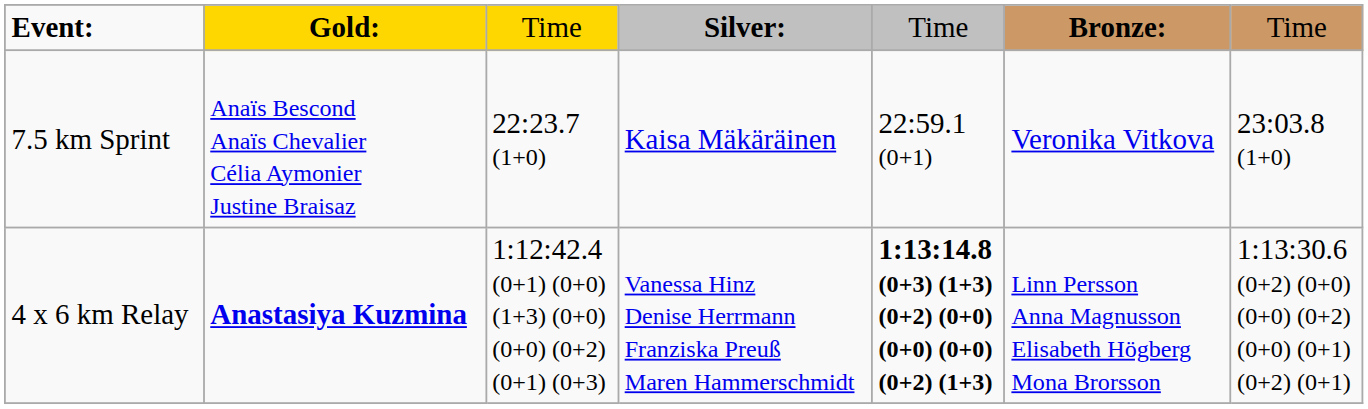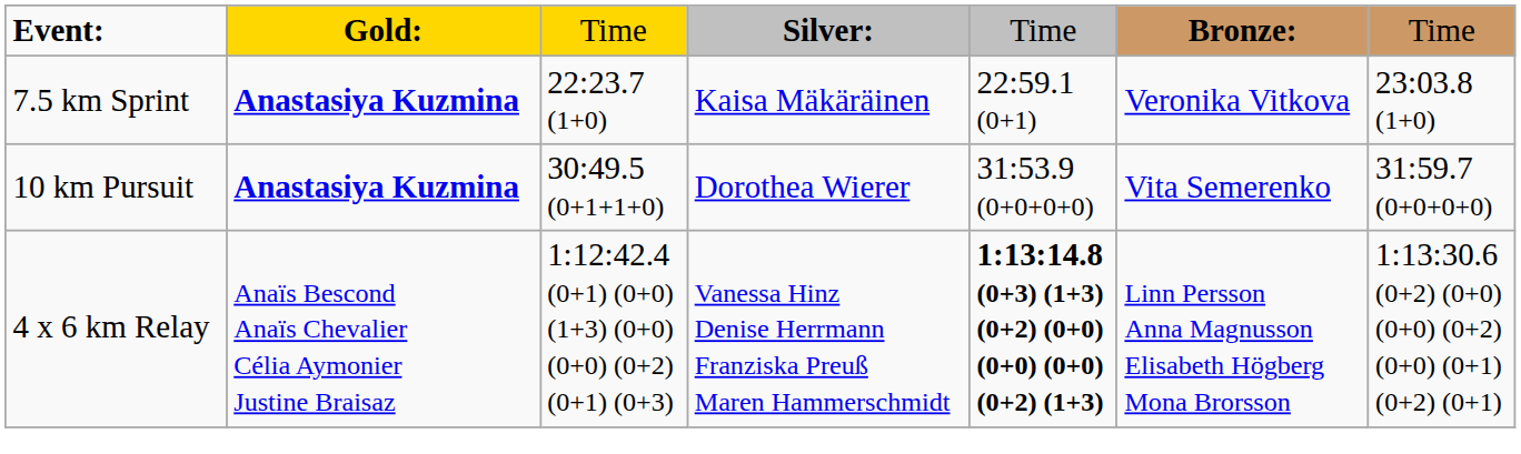 <table class="wikitable" width=85%>
 <tr>
 <td><strong>Event:</strong></td>
 <td style="text-align:center;background-color:gold;"><strong>Gold:</strong></td>
 <td style="text-align:center;background-color:gold;">Time</td>
 <td style="text-align:center;background-color:silver;"><strong>Silver:</strong></td>
 <td style="text-align:center;background-color:silver;">Time</td>
 <td style="text-align:center;background-color:#CC9966;"><strong>Bronze:</strong></td>
 <td style="text-align:center;background-color:#CC9966;">Time</td>
 </tr>
 <tr>
 <td>7.5 km Sprint<br></td>
-<td><strong></strong><br><small><a href='#'>Anaïs Bescond</a><br><a href='#'>Anaïs Chevalier</a><br><a href='#'>Célia Aymonier</a><br><a href='#'>Justine Braisaz</a></small></td>
+<td><strong><a href='#'>Anastasiya Kuzmina</a></strong><br><small></small></td>
 <td>22:23.7<br><small>(1+0)</small></td>
 <td><a href='#'>Kaisa Mäkäräinen</a><br><small></small></td>
 <td>22:59.1<br><small>(0+1)</small></td>
 <td><a href='#'>Veronika Vitkova</a><br><small></small></td>
 <td>23:03.8<br><small>(1+0)</small></td>
 </tr>
 <tr>
+<td>10 km Pursuit<br></td>
+<td><strong><a href='#'>Anastasiya Kuzmina</a></strong><br><small></small></td>
+<td>30:49.5<br><small>(0+1+1+0)</small></td>
+<td><a href='#'>Dorothea Wierer</a><br><small></small></td>
+<td>31:53.9<br><small>(0+0+0+0)</small></td>
+<td><a href='#'>Vita Semerenko</a><br><small></small></td>
+<td>31:59.7<br><small>(0+0+0+0)</small></td>
+</tr>
+<tr>
 <td>4 x 6 km Relay<br></td>
-<td><strong><a href='#'>Anastasiya Kuzmina</a></strong><br><small></small></td>
+<td><strong></strong><br><small><a href='#'>Anaïs Bescond</a><br><a href='#'>Anaïs Chevalier</a><br><a href='#'>Célia Aymonier</a><br><a href='#'>Justine Braisaz</a></small></td>
 <td>1:12:42.4 <br><small>(0+1) (0+0)<br>(1+3) (0+0)<br>(0+0) (0+2)<br>(0+1) (0+3)<br></small></td>
 <td><br><small><a href='#'>Vanessa Hinz</a><br><a href='#'>Denise Herrmann</a><br><a href='#'>Franziska Preuß</a><br><a href='#'>Maren Hammerschmidt</a></small></td>
 <td><strong>1:13:14.8 <br><small>(0+3) (1+3)<br>(0+2) (0+0)<br>(0+0) (0+0)<br>(0+2) (1+3)<br></small></strong></td>
 <td><br><small><a href='#'>Linn Persson</a><br><a href='#'>Anna Magnusson</a><br><a href='#'>Elisabeth Högberg</a><br><a href='#'>Mona Brorsson</a></small></td>
 <td>1:13:30.6 <br><small>(0+2) (0+0)<br>(0+0) (0+2)<br>(0+0) (0+1)<br>(0+2) (0+1)<br></small></td>
 </tr>
 </table>
